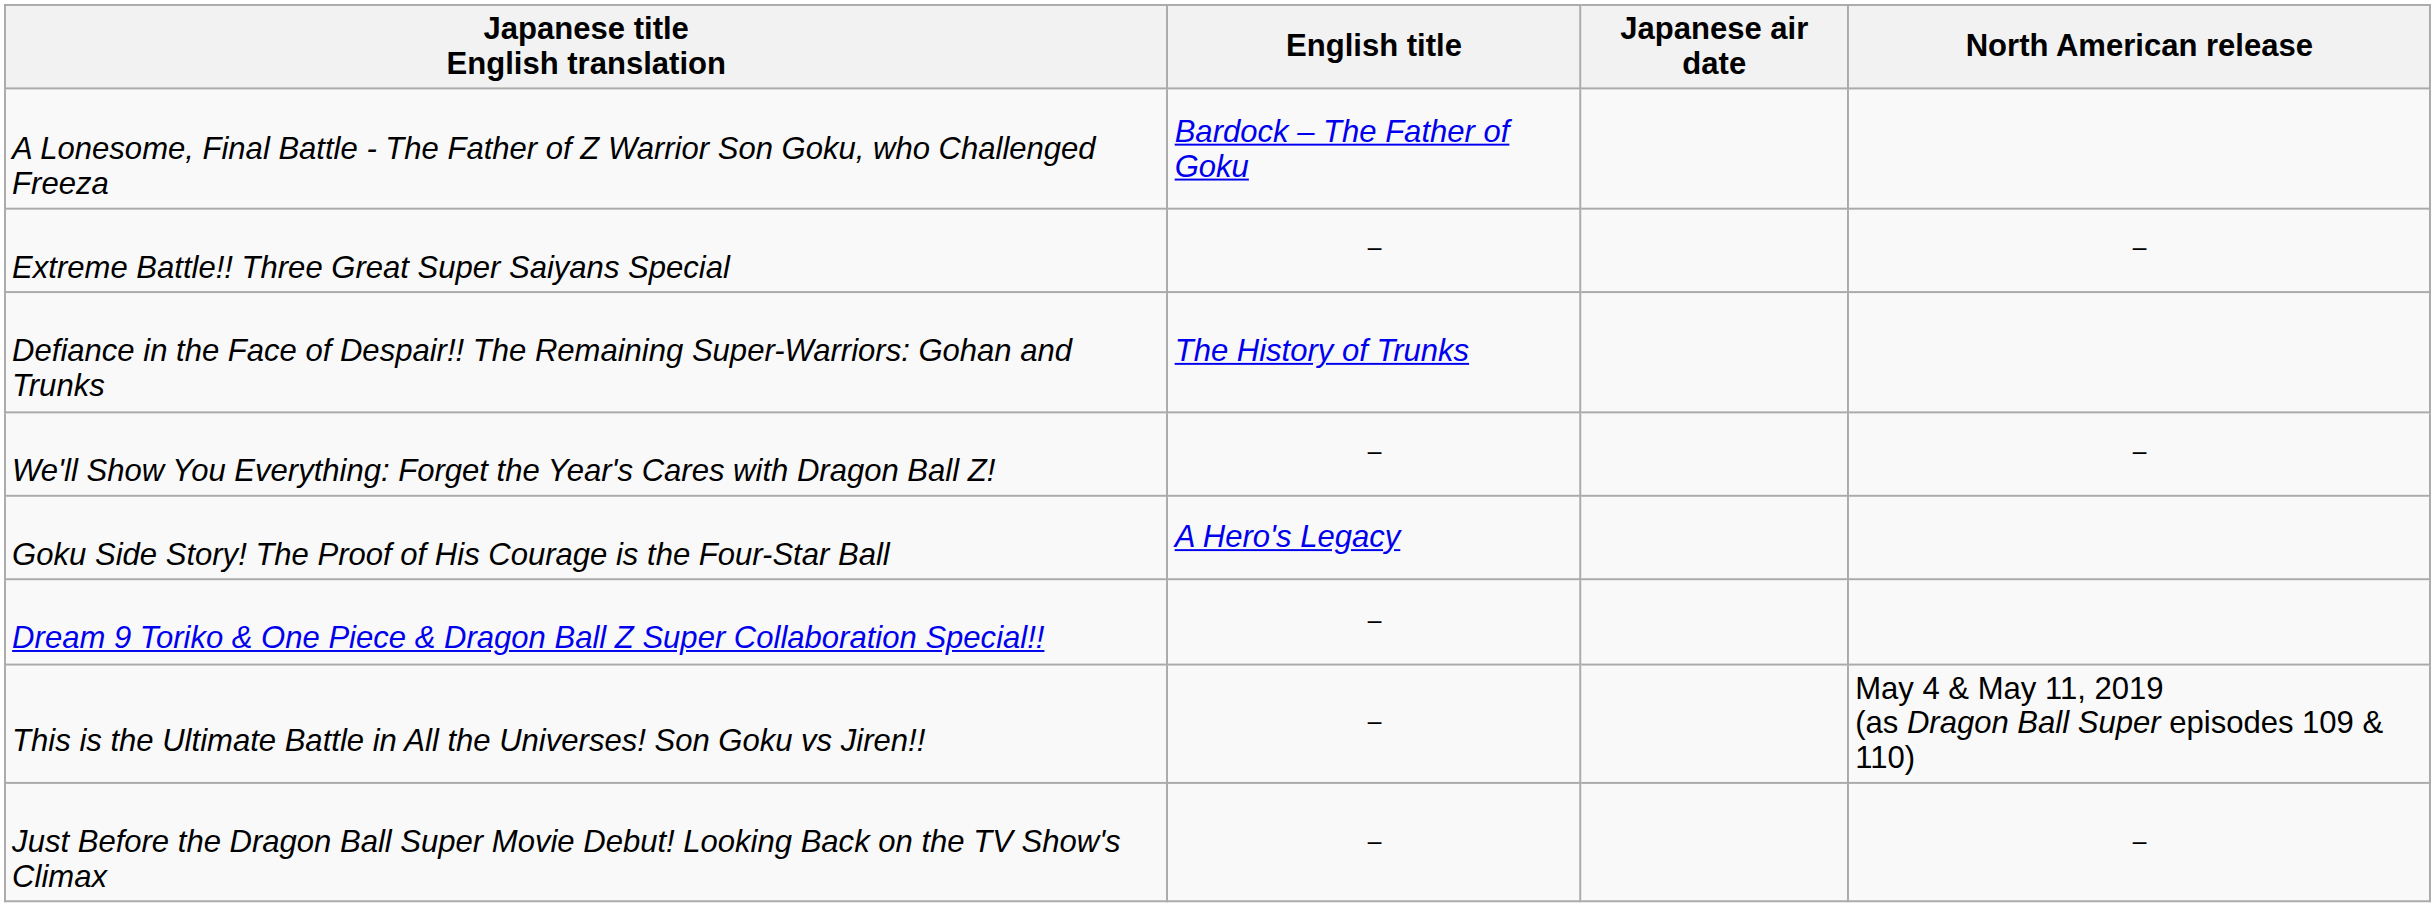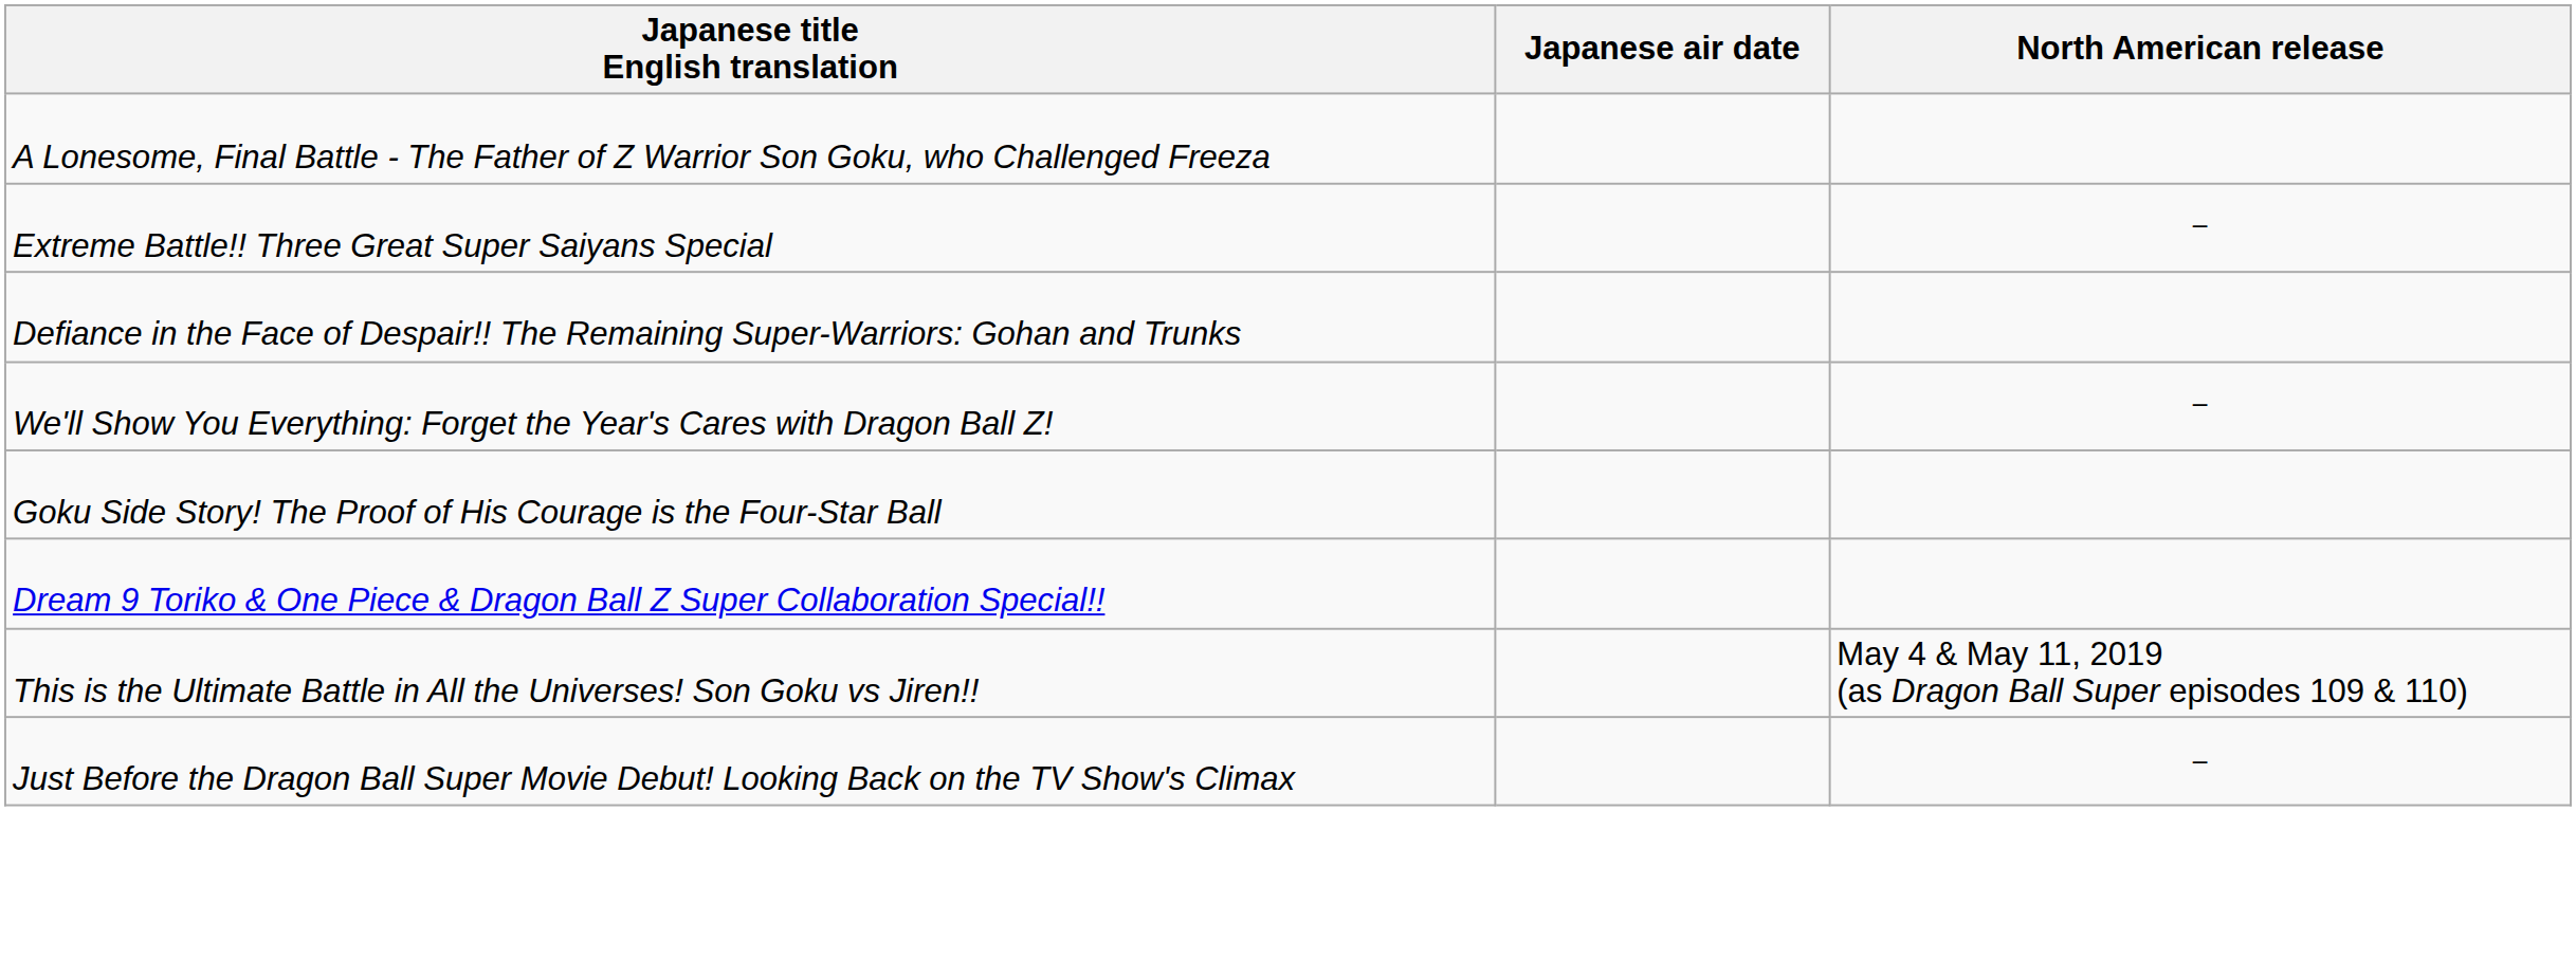 <table class="wikitable" width="99%">
 <tr>
 <th>Japanese title<br>English translation</th>
-<th>English title</th>
 <th>Japanese air date</th>
 <th>North American release</th>
 </tr>
 <tr>
 <td><br><em>A Lonesome, Final Battle - The Father of Z Warrior Son Goku, who Challenged Freeza</em></td>
-<td><em><a href='#'>Bardock – The Father of Goku</a></em></td>
 <td></td>
 <td></td>
 </tr>
 <tr>
 <td><br><em>Extreme Battle!! Three Great Super Saiyans Special</em></td>
-<td style="text-align:center">－</td>
 <td></td>
 <td style="text-align:center">－</td>
 </tr>
 <tr>
 <td><br><em>Defiance in the Face of Despair!! The Remaining Super-Warriors: Gohan and Trunks</em></td>
-<td><em><a href='#'>The History of Trunks</a></em></td>
 <td></td>
 <td></td>
 </tr>
 <tr>
 <td><br><em>We'll Show You Everything: Forget the Year's Cares with Dragon Ball Z!</em></td>
-<td style="text-align:center">－</td>
 <td></td>
 <td style="text-align:center">－</td>
 </tr>
 <tr>
 <td><br><em>Goku Side Story! The Proof of His Courage is the Four-Star Ball</em></td>
-<td><em><a href='#'>A Hero's Legacy</a></em></td>
 <td></td>
 <td></td>
 </tr>
 <tr>
 <td><br><em><a href='#'>Dream 9 Toriko & One Piece & Dragon Ball Z Super Collaboration Special!!</a></em></td>
-<td style="text-align:center">－</td>
 <td></td>
 <td></td>
 </tr>
 <tr>
 <td><br><em>This is the Ultimate Battle in All the Universes! Son Goku vs Jiren!!</em></td>
-<td style="text-align:center">－</td>
 <td></td>
 <td>May 4 & May 11, 2019<br>(as <em>Dragon Ball Super</em> episodes 109 & 110)</td>
 </tr>
 <tr>
 <td><br><em>Just Before the Dragon Ball Super Movie Debut! Looking Back on the TV Show's Climax</em></td>
-<td style="text-align:center">－</td>
 <td></td>
 <td style="text-align:center">－</td>
 </tr>
 </table>
